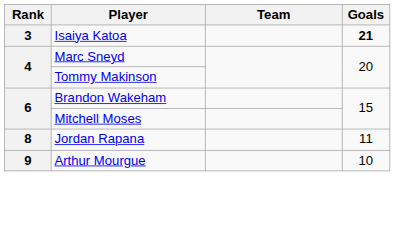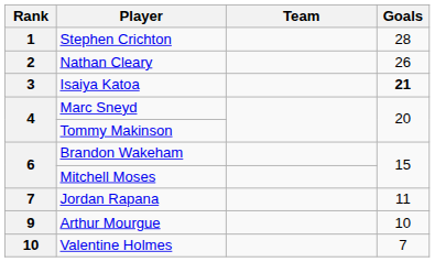 <table class="wikitable" style="text-align:center">
 <tr>
 <th style="width:50px">Rank</th>
 <th style="width:180px">Player</th>
 <th style="width:160px">Team</th>
 <th style="width:50px">Goals</th>
+</tr>
+<tr>
+<th>1</th>
+<td align="left"><a href='#'>Stephen Crichton</a></td>
+<td align="left"></td>
+<td>28</td>
+</tr>
+<tr>
+<th>2</th>
+<td align="left"><a href='#'>Nathan Cleary</a></td>
+<td align="left"></td>
+<td>26</td>
 </tr>
 <tr>
 <th>3</th>
 <td align="left"><a href='#'>Isaiya Katoa</a></td>
 <td align="left"></td>
 <td><strong>21</strong></td>
 </tr>
 <tr>
 <th rowspan=2>4</th>
 <td align="left"><a href='#'>Marc Sneyd</a></td>
 <td rowspan=2 align="left"></td>
 <td rowspan=2>20</td>
 </tr>
 <tr>
 <td align="left"><a href='#'>Tommy Makinson</a></td>
 </tr>
 <tr>
 <th rowspan=2>6</th>
 <td align="left"><a href='#'>Brandon Wakeham</a></td>
 <td align="left"></td>
 <td rowspan=2>15</td>
 </tr>
 <tr>
 <td align="left"><a href='#'>Mitchell Moses</a></td>
 <td align="left"></td>
 </tr>
 <tr>
-<th>8</th>
+<th>7</th>
 <td align="left"><a href='#'>Jordan Rapana</a></td>
 <td align="left"></td>
 <td>11</td>
 </tr>
 <tr>
 <th>9</th>
 <td align="left"><a href='#'>Arthur Mourgue</a></td>
 <td align="left"></td>
 <td>10</td>
 </tr>
+<tr>
+<th>10</th>
+<td align="left"><a href='#'>Valentine Holmes</a></td>
+<td align="left"></td>
+<td>7</td>
+</tr>
 </table>
